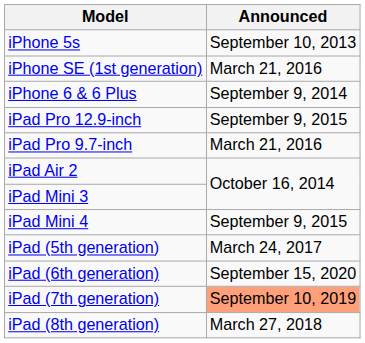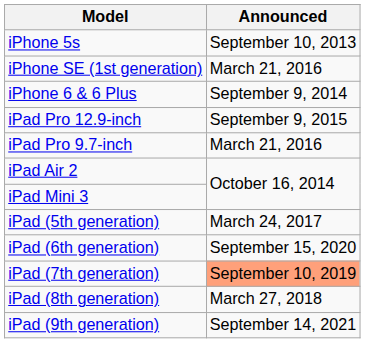 <table class="wikitable sortable collapsible">
 <tr>
 <th>Model</th>
 <th data-sort-type="date">Announced</th>
 </tr>
 <tr>
 <td><a href='#'>iPhone 5s</a></td>
 <td>September 10, 2013</td>
 </tr>
 <tr>
 <td><a href='#'>iPhone SE (1st generation)</a></td>
 <td>March 21, 2016</td>
 </tr>
 <tr>
 <td><a href='#'>iPhone 6 & 6 Plus</a></td>
 <td>September 9, 2014</td>
 </tr>
 <tr>
 <td><a href='#'>iPad Pro 12.9-inch</a></td>
 <td>September 9, 2015</td>
 </tr>
 <tr>
 <td><a href='#'>iPad Pro 9.7-inch</a></td>
 <td>March 21, 2016</td>
 </tr>
 <tr>
 <td><a href='#'>iPad Air 2</a></td>
 <td rowspan="2">October 16, 2014</td>
 </tr>
 <tr>
 <td><a href='#'>iPad Mini 3</a></td>
 </tr>
 <tr>
-<td><a href='#'>iPad Mini 4</a></td>
-<td>September 9, 2015</td>
-</tr>
-<tr>
 <td><a href='#'>iPad (5th generation)</a></td>
 <td>March 24, 2017</td>
 </tr>
 <tr>
 <td><a href='#'>iPad (6th generation)</a></td>
 <td>September 15, 2020</td>
 </tr>
 <tr>
 <td><a href='#'>iPad (7th generation)</a></td>
 <td style="background: lightsalmon;">September 10, 2019</td>
 </tr>
 <tr>
 <td><a href='#'>iPad (8th generation)</a></td>
 <td>March 27, 2018</td>
 </tr>
+<tr>
+<td><a href='#'>iPad (9th generation)</a></td>
+<td>September 14, 2021</td>
+</tr>
 </table>
